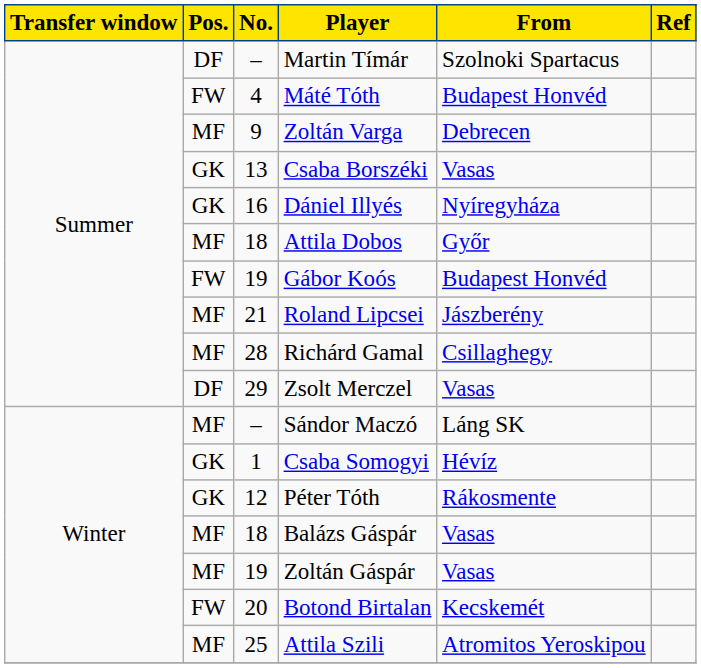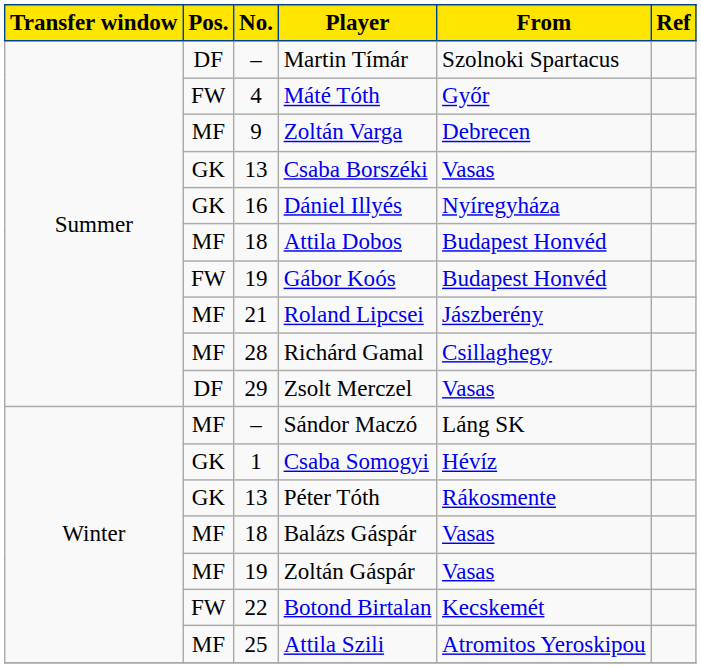 <table class="wikitable plainrowheaders sortable">
 <tr>
 </tr>
 <tr>
 <th style="background-color:#FDE500;color:black;border:1px solid #004292">Transfer window</th>
 <th style="background-color:#FDE500;color:black;border:1px solid #004292">Pos.</th>
 <th style="background-color:#FDE500;color:black;border:1px solid #004292">No.</th>
 <th style="background-color:#FDE500;color:black;border:1px solid #004292">Player</th>
 <th style="background-color:#FDE500;color:black;border:1px solid #004292">From</th>
 <th style="background-color:#FDE500;color:black;border:1px solid #004292">Ref</th>
 </tr>
 <tr>
 <td rowspan="10" style="text-align:center;">Summer</td>
 <td style="text-align:center;">DF</td>
 <td style="text-align:center;">–</td>
 <td style="text-align:left;"> Martin Tímár</td>
 <td style="text-align:left;">Szolnoki Spartacus</td>
 <td></td>
 </tr>
 <tr>
 <td style="text-align:center;">FW</td>
 <td style="text-align:center;">4</td>
 <td style="text-align:left;"> <a href='#'>Máté Tóth</a></td>
-<td style="text-align:left;"><a href='#'>Budapest Honvéd</a></td>
+<td style="text-align:left;"><a href='#'>Győr</a></td>
 <td></td>
 </tr>
 <tr>
 <td style="text-align:center;">MF</td>
 <td style="text-align:center;">9</td>
 <td style="text-align:left;"> <a href='#'>Zoltán Varga</a></td>
 <td style="text-align:left;"><a href='#'>Debrecen</a></td>
 <td></td>
 </tr>
 <tr>
 <td style="text-align:center;">GK</td>
 <td style="text-align:center;">13</td>
 <td style="text-align:left;"> <a href='#'>Csaba Borszéki</a></td>
 <td style="text-align:left;"><a href='#'>Vasas</a></td>
 <td></td>
 </tr>
 <tr>
 <td style="text-align:center;">GK</td>
 <td style="text-align:center;">16</td>
 <td style="text-align:left;"> <a href='#'>Dániel Illyés</a></td>
 <td style="text-align:left;"><a href='#'>Nyíregyháza</a></td>
 <td></td>
 </tr>
 <tr>
 <td style="text-align:center;">MF</td>
 <td style="text-align:center;">18</td>
 <td style="text-align:left;"> <a href='#'>Attila Dobos</a></td>
-<td style="text-align:left;"><a href='#'>Győr</a></td>
+<td style="text-align:left;"><a href='#'>Budapest Honvéd</a></td>
 <td></td>
 </tr>
 <tr>
 <td style="text-align:center;">FW</td>
 <td style="text-align:center;">19</td>
 <td style="text-align:left;"> <a href='#'>Gábor Koós</a></td>
 <td style="text-align:left;"><a href='#'>Budapest Honvéd</a></td>
 <td></td>
 </tr>
 <tr>
 <td style="text-align:center;">MF</td>
 <td style="text-align:center;">21</td>
 <td style="text-align:left;"> <a href='#'>Roland Lipcsei</a></td>
 <td style="text-align:left;"><a href='#'>Jászberény</a></td>
 <td></td>
 </tr>
 <tr>
 <td style="text-align:center;">MF</td>
 <td style="text-align:center;">28</td>
 <td style="text-align:left;"> Richárd Gamal</td>
 <td style="text-align:left;"><a href='#'>Csillaghegy</a></td>
 <td></td>
 </tr>
 <tr>
 <td style="text-align:center;">DF</td>
 <td style="text-align:center;">29</td>
 <td style="text-align:left;"> Zsolt Merczel</td>
 <td style="text-align:left;"><a href='#'>Vasas</a></td>
 <td></td>
 </tr>
 <tr>
 <td rowspan="7" style="text-align:center;">Winter</td>
 <td style="text-align:center;">MF</td>
 <td style="text-align:center;">–</td>
 <td style="text-align:left;"> Sándor Maczó</td>
 <td style="text-align:left;">Láng SK</td>
 <td></td>
 </tr>
 <tr>
 <td style="text-align:center;">GK</td>
 <td style="text-align:center;">1</td>
 <td style="text-align:left;"> <a href='#'>Csaba Somogyi</a></td>
 <td style="text-align:left;"><a href='#'>Hévíz</a></td>
 <td></td>
 </tr>
 <tr>
 <td style="text-align:center;">GK</td>
-<td style="text-align:center;">12</td>
+<td style="text-align:center;">13</td>
 <td style="text-align:left;"> Péter Tóth</td>
 <td style="text-align:left;"><a href='#'>Rákosmente</a></td>
 <td></td>
 </tr>
 <tr>
 <td style="text-align:center;">MF</td>
 <td style="text-align:center;">18</td>
 <td style="text-align:left;"> Balázs Gáspár</td>
 <td style="text-align:left;"><a href='#'>Vasas</a></td>
 <td></td>
 </tr>
 <tr>
 <td style="text-align:center;">MF</td>
 <td style="text-align:center;">19</td>
 <td style="text-align:left;"> Zoltán Gáspár</td>
 <td style="text-align:left;"><a href='#'>Vasas</a></td>
 <td></td>
 </tr>
 <tr>
 <td style="text-align:center;">FW</td>
-<td style="text-align:center;">20</td>
+<td style="text-align:center;">22</td>
 <td style="text-align:left;"> <a href='#'>Botond Birtalan</a></td>
 <td style="text-align:left;"><a href='#'>Kecskemét</a></td>
 <td></td>
 </tr>
 <tr>
 <td style="text-align:center;">MF</td>
 <td style="text-align:center;">25</td>
 <td style="text-align:left;"> <a href='#'>Attila Szili</a></td>
 <td style="text-align:left;"> <a href='#'>Atromitos Yeroskipou</a></td>
 <td></td>
 </tr>
 <tr>
 </tr>
 </table>
